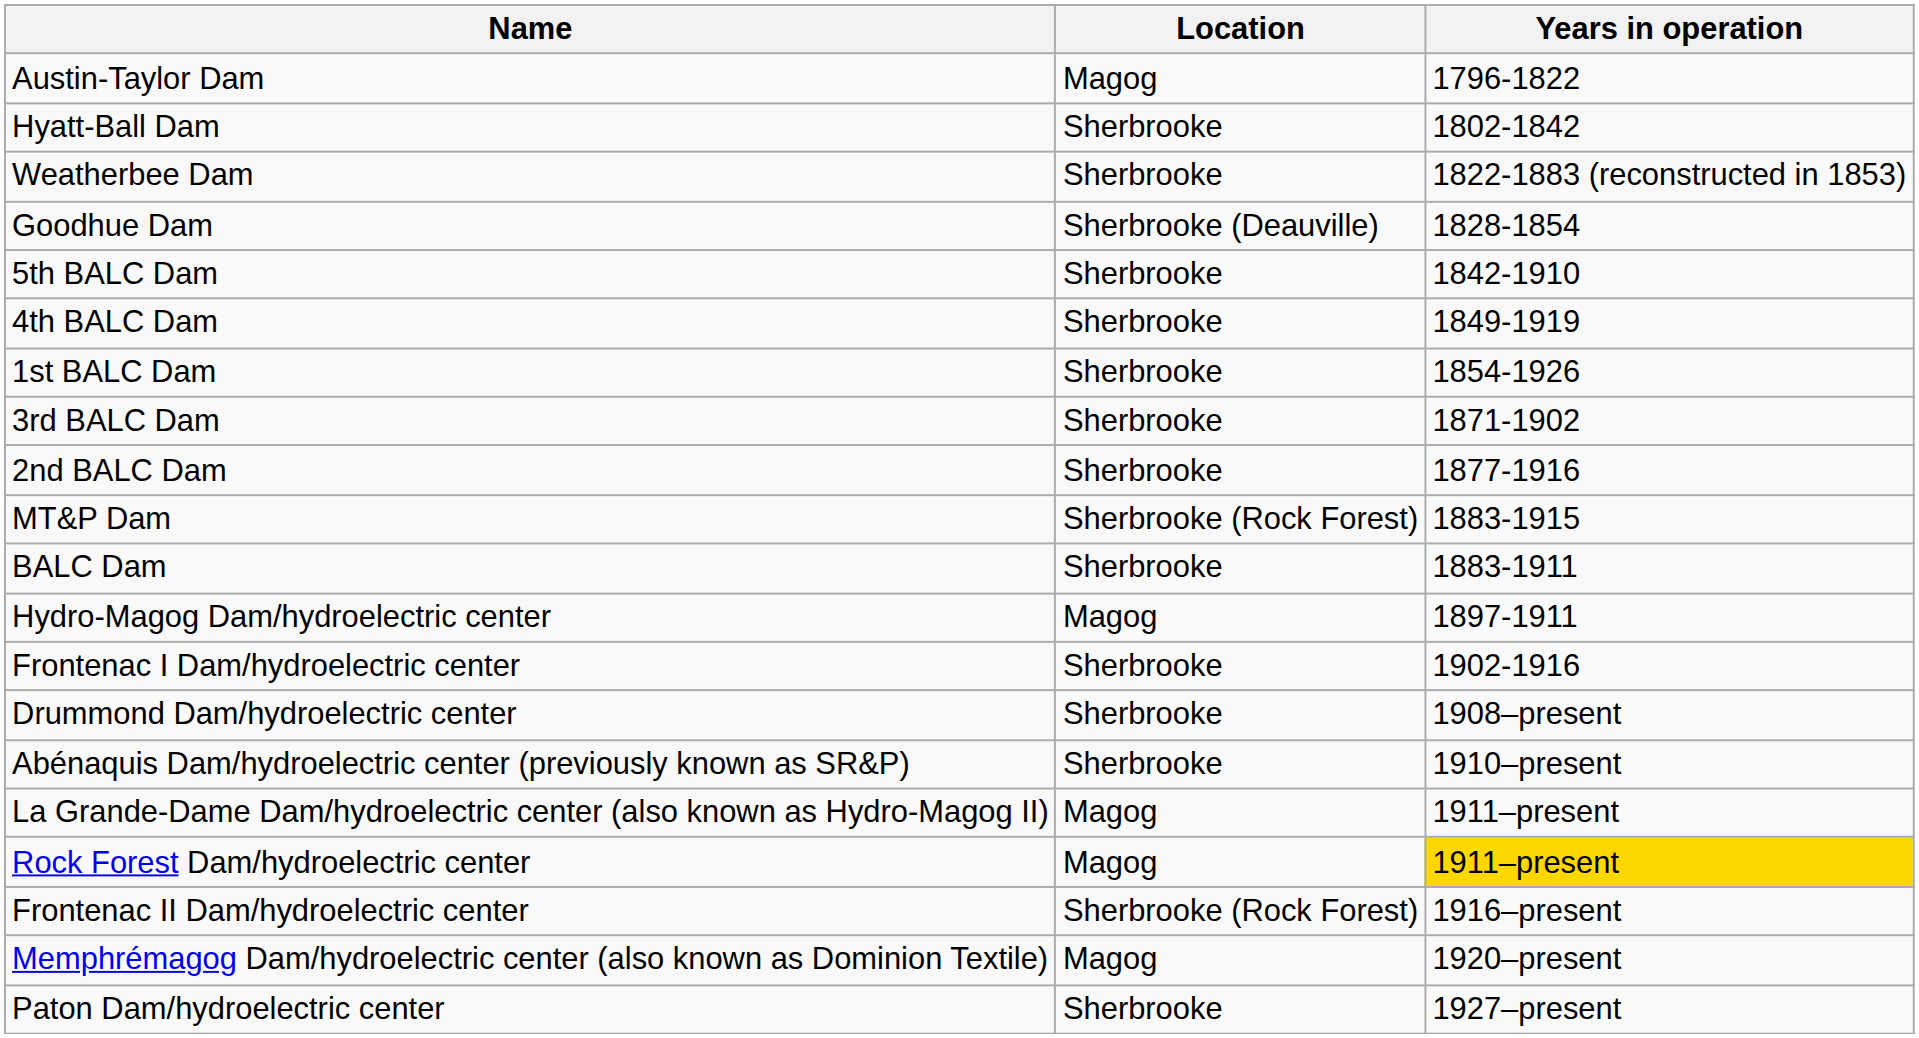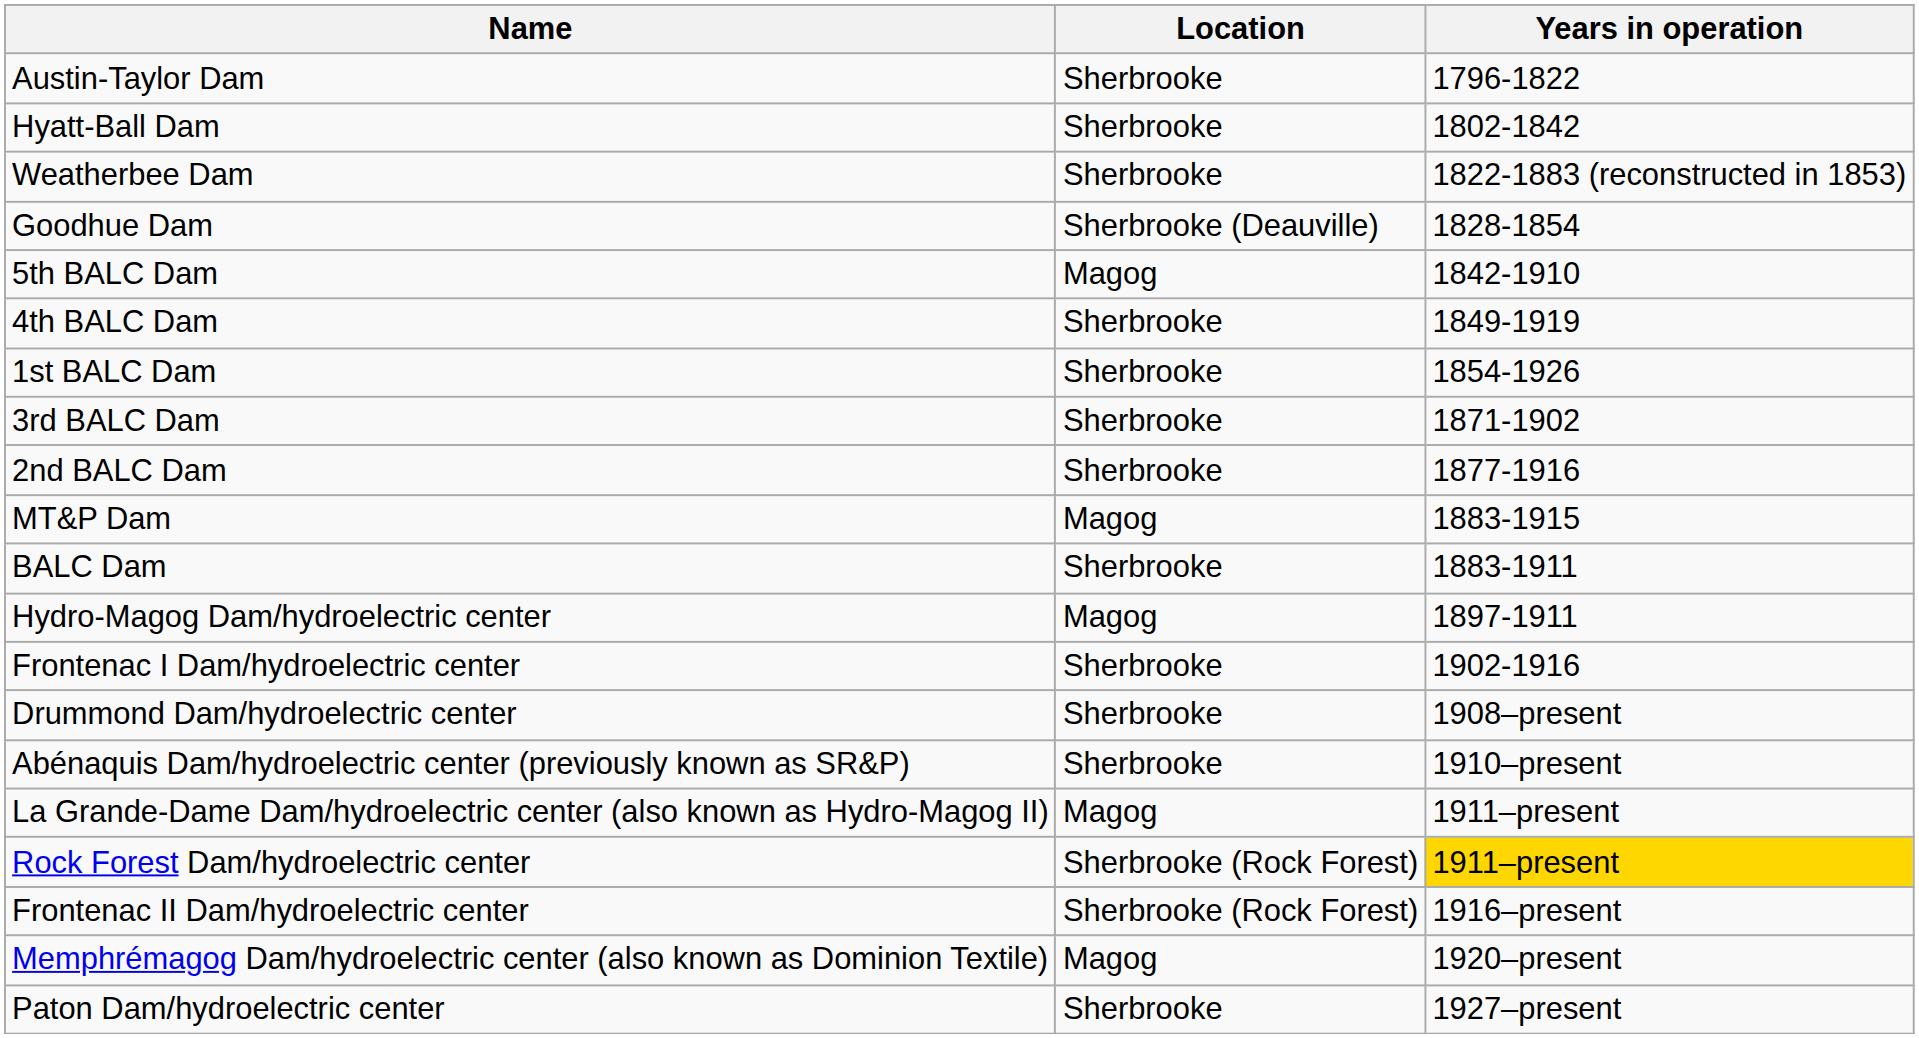 <table class="wikitable">
 <tr>
 <th>Name</th>
 <th>Location</th>
 <th>Years in operation</th>
 </tr>
 <tr>
 <td>Austin-Taylor Dam</td>
-<td>Magog</td>
+<td>Sherbrooke</td>
 <td>1796-1822</td>
 </tr>
 <tr>
 <td>Hyatt-Ball Dam</td>
 <td>Sherbrooke</td>
 <td>1802-1842</td>
 </tr>
 <tr>
 <td>Weatherbee Dam</td>
 <td>Sherbrooke</td>
 <td>1822-1883 (reconstructed in 1853)</td>
 </tr>
 <tr>
 <td>Goodhue Dam</td>
 <td>Sherbrooke (Deauville)</td>
 <td>1828-1854</td>
 </tr>
 <tr>
 <td>5th BALC Dam</td>
-<td>Sherbrooke</td>
+<td>Magog</td>
 <td>1842-1910</td>
 </tr>
 <tr>
 <td>4th BALC Dam</td>
 <td>Sherbrooke</td>
 <td>1849-1919</td>
 </tr>
 <tr>
 <td>1st BALC Dam</td>
 <td>Sherbrooke</td>
 <td>1854-1926</td>
 </tr>
 <tr>
 <td>3rd BALC Dam</td>
 <td>Sherbrooke</td>
 <td>1871-1902</td>
 </tr>
 <tr>
 <td>2nd BALC Dam</td>
 <td>Sherbrooke</td>
 <td>1877-1916</td>
 </tr>
 <tr>
 <td>MT&P Dam</td>
-<td>Sherbrooke (Rock Forest)</td>
+<td>Magog</td>
 <td>1883-1915</td>
 </tr>
 <tr>
 <td>BALC Dam</td>
 <td>Sherbrooke</td>
 <td>1883-1911</td>
 </tr>
 <tr>
 <td>Hydro-Magog Dam/hydroelectric center</td>
 <td>Magog</td>
 <td>1897-1911</td>
 </tr>
 <tr>
 <td>Frontenac I Dam/hydroelectric center</td>
 <td>Sherbrooke</td>
 <td>1902-1916</td>
 </tr>
 <tr>
 <td>Drummond Dam/hydroelectric center</td>
 <td>Sherbrooke</td>
 <td>1908–present</td>
 </tr>
 <tr>
 <td>Abénaquis Dam/hydroelectric center (previously known as SR&P)</td>
 <td>Sherbrooke</td>
 <td>1910–present</td>
 </tr>
 <tr>
 <td>La Grande-Dame Dam/hydroelectric center (also known as Hydro-Magog II)</td>
 <td>Magog</td>
 <td>1911–present</td>
 </tr>
 <tr>
 <td><a href='#'>Rock Forest</a> Dam/hydroelectric center</td>
-<td>Magog</td>
+<td>Sherbrooke (Rock Forest)</td>
 <td style="background: gold;">1911–present</td>
 </tr>
 <tr>
 <td>Frontenac II Dam/hydroelectric center</td>
 <td>Sherbrooke (Rock Forest)</td>
 <td>1916–present</td>
 </tr>
 <tr>
 <td><a href='#'>Memphrémagog</a> Dam/hydroelectric center (also known as Dominion Textile)</td>
 <td>Magog</td>
 <td>1920–present</td>
 </tr>
 <tr>
 <td>Paton Dam/hydroelectric center</td>
 <td>Sherbrooke</td>
 <td>1927–present</td>
 </tr>
 </table>
